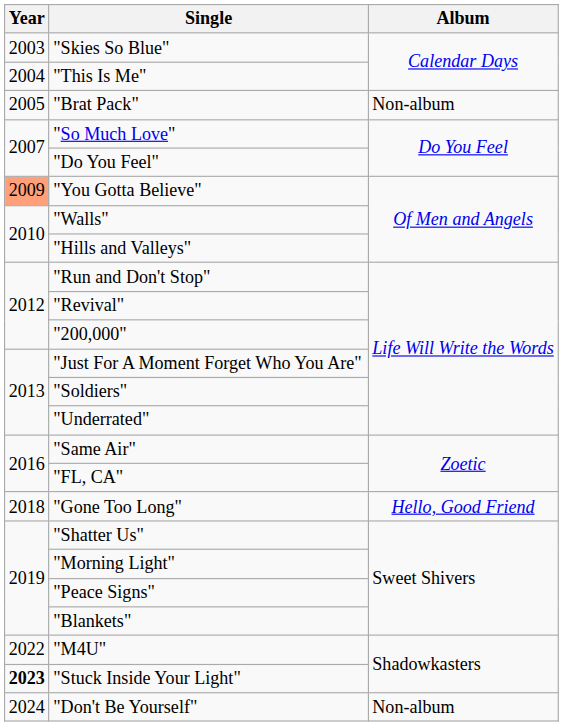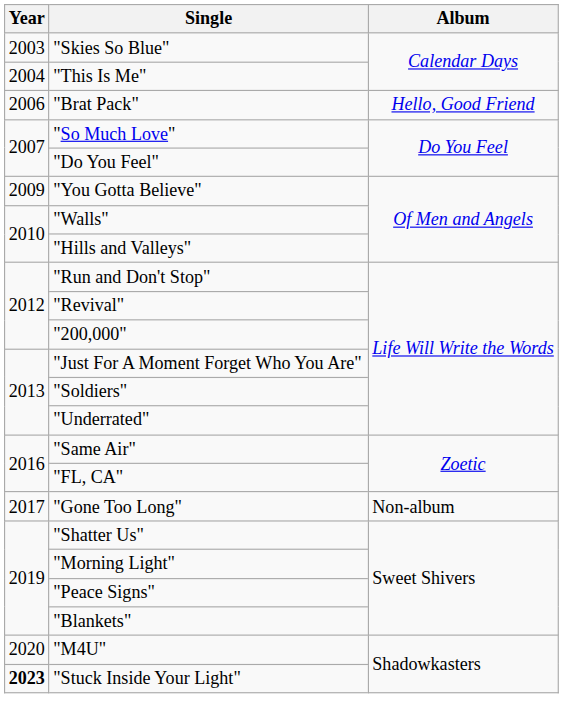 <table class="wikitable">
 <tr>
 <th>Year</th>
 <th width="275px">Single</th>
 <th>Album</th>
 </tr>
 <tr>
 <td>2003</td>
 <td align="left">"Skies So Blue"</td>
 <td align="center" rowspan="2"><em><a href='#'>Calendar Days</a></em></td>
 </tr>
 <tr>
 <td>2004</td>
 <td align="left">"This Is Me"</td>
 </tr>
 <tr>
-<td>2005</td>
+<td>2006</td>
 <td align="left">"Brat Pack"</td>
-<td>Non-album</td>
+<td align="center"><em><a href='#'>Hello, Good Friend</a></em></td>
 </tr>
 <tr>
 <td rowspan="2">2007</td>
 <td align="left">"<a href='#'>So Much Love</a>"</td>
 <td align="center" rowspan="2"><em><a href='#'>Do You Feel</a></em></td>
 </tr>
 <tr>
 <td align="left">"Do You Feel"</td>
 </tr>
 <tr>
-<td style="background: lightsalmon;">2009</td>
+<td>2009</td>
 <td align="left">"You Gotta Believe"</td>
 <td align="center" rowspan="3"><em><a href='#'>Of Men and Angels</a></em></td>
 </tr>
 <tr>
 <td rowspan="2">2010</td>
 <td align="left">"Walls"</td>
 </tr>
 <tr>
 <td align="left">"Hills and Valleys"</td>
 </tr>
 <tr>
 <td rowspan="3">2012</td>
 <td align="left">"Run and Don't Stop"</td>
 <td align="center" rowspan="6"><em><a href='#'>Life Will Write the Words</a></em></td>
 </tr>
 <tr>
 <td align="left">"Revival"</td>
 </tr>
 <tr>
 <td align="left">"200,000"</td>
 </tr>
 <tr>
 <td rowspan="3">2013</td>
 <td align="left">"Just For A Moment Forget Who You Are"</td>
 </tr>
 <tr>
 <td align="left">"Soldiers"</td>
 </tr>
 <tr>
 <td align="left">"Underrated"</td>
 </tr>
 <tr>
 <td rowspan="2">2016</td>
 <td align="left">"Same Air"</td>
 <td align="center" rowspan="2"><em><a href='#'>Zoetic</a></em></td>
 </tr>
 <tr>
 <td align="left">"FL, CA"</td>
 </tr>
 <tr>
-<td>2018</td>
+<td>2017</td>
 <td>"Gone Too Long"</td>
-<td align="center"><em><a href='#'>Hello, Good Friend</a></em></td>
+<td>Non-album</td>
 </tr>
 <tr>
 <td rowspan="4">2019</td>
 <td>"Shatter Us"</td>
 <td rowspan="4">Sweet Shivers</td>
 </tr>
 <tr>
 <td>"Morning Light"</td>
 </tr>
 <tr>
 <td>"Peace Signs"</td>
 </tr>
 <tr>
 <td>"Blankets"</td>
 </tr>
 <tr>
-<td>2022</td>
+<td>2020</td>
 <td>"M4U"</td>
 <td rowspan="2">Shadowkasters</td>
 </tr>
 <tr>
 <td><strong>2023</strong></td>
 <td>"Stuck Inside Your Light"</td>
 </tr>
-<tr>
-<td>2024</td>
-<td>"Don't Be Yourself"</td>
-<td>Non-album</td>
-</tr>
 </table>
